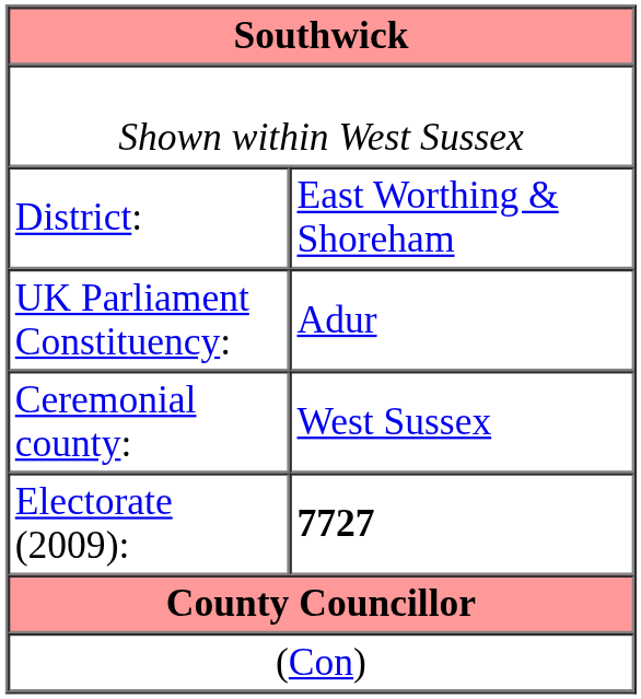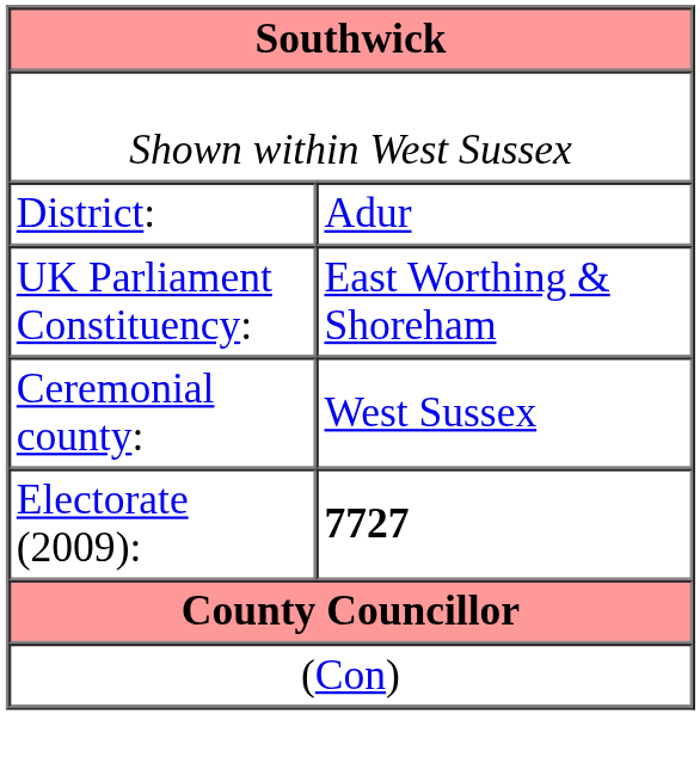 <table class="vcard" border=1 cellpadding=2 cellspacing=0 align=right width=260 style=margin-left:0.5em;>
 <tr>
 <th class="fn org" colspan=2 align=center bgcolor="#ff9999"><strong>Southwick</strong></th>
 </tr>
 <tr>
 <td colspan=2 align=center><br><em>Shown within West Sussex</em></td>
 </tr>
 <tr class="note">
 <td width="45%"><a href='#'>District</a>:</td>
-<td><a href='#'>East Worthing & Shoreham</a></td>
+<td><a href='#'>Adur</a></td>
 </tr>
 <tr class="note">
 <td><a href='#'>UK Parliament Constituency</a>:</td>
-<td><a href='#'>Adur</a></td>
+<td><a href='#'>East Worthing & Shoreham</a></td>
 </tr>
 <tr class="note">
 <td><a href='#'>Ceremonial county</a>:</td>
 <td><a href='#'>West Sussex</a></td>
 </tr>
 <tr class="note">
 <td><a href='#'>Electorate</a> (2009):</td>
 <td><strong>7727</strong></td>
 </tr>
 <tr>
 <th colspan=2 align=center bgcolor="#ff9999">County Councillor</th>
 </tr>
 <tr>
 <td colspan=2 align=center> (<a href='#'>Con</a>)</td>
 </tr>
 </table>
